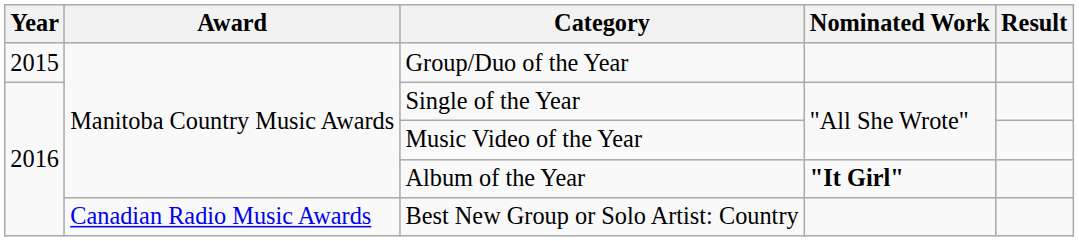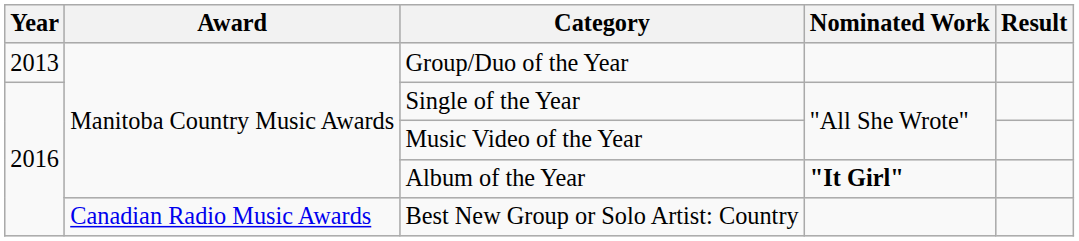 <table class="wikitable">
 <tr>
 <th>Year</th>
 <th>Award</th>
 <th>Category</th>
 <th>Nominated Work</th>
 <th>Result</th>
 </tr>
 <tr>
-<td>2015</td>
+<td>2013</td>
 <td rowspan="4">Manitoba Country Music Awards</td>
 <td>Group/Duo of the Year</td>
 <td></td>
 <td></td>
 </tr>
 <tr>
 <td rowspan="11">2016</td>
 <td>Single of the Year</td>
 <td rowspan="2">"All She Wrote"</td>
 <td></td>
 </tr>
 <tr>
 <td>Music Video of the Year</td>
 <td></td>
 </tr>
 <tr>
 <td>Album of the Year</td>
 <td><strong>"It Girl"</strong></td>
 <td></td>
 </tr>
 <tr>
 <td rowspan=5><a href='#'>Canadian Radio Music Awards</a></td>
 <td>Best New Group or Solo Artist: Country</td>
 <td></td>
 <td></td>
 </tr>
 </table>
